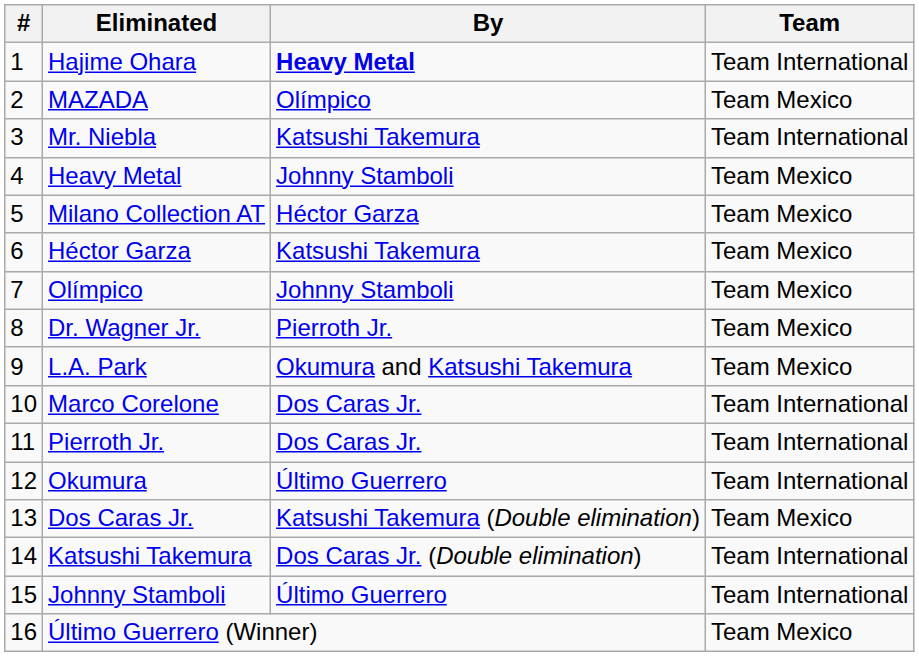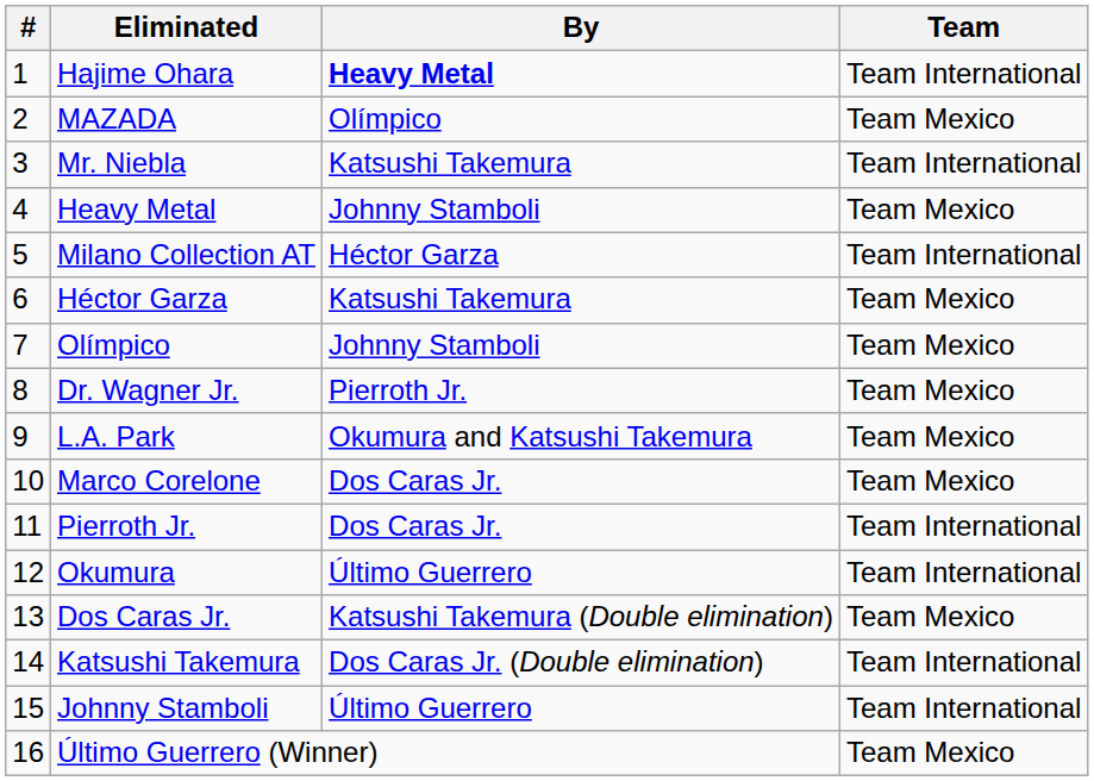 <table class="wikitable sortable">
 <tr>
 <th>#</th>
 <th>Eliminated</th>
 <th>By</th>
 <th>Team</th>
 </tr>
 <tr>
 <td>1</td>
 <td><a href='#'>Hajime Ohara</a></td>
 <td><strong><a href='#'>Heavy Metal</a></strong></td>
 <td>Team International</td>
 </tr>
 <tr>
 <td>2</td>
 <td><a href='#'>MAZADA</a></td>
 <td><a href='#'>Olímpico</a></td>
 <td>Team Mexico</td>
 </tr>
 <tr>
 <td>3</td>
 <td><a href='#'>Mr. Niebla</a></td>
 <td><a href='#'>Katsushi Takemura</a></td>
 <td>Team International</td>
 </tr>
 <tr>
 <td>4</td>
 <td><a href='#'>Heavy Metal</a></td>
 <td><a href='#'>Johnny Stamboli</a></td>
 <td>Team Mexico</td>
 </tr>
 <tr>
 <td>5</td>
 <td><a href='#'>Milano Collection AT</a></td>
 <td><a href='#'>Héctor Garza</a></td>
-<td>Team Mexico</td>
+<td>Team International</td>
 </tr>
 <tr>
 <td>6</td>
 <td><a href='#'>Héctor Garza</a></td>
 <td><a href='#'>Katsushi Takemura</a></td>
 <td>Team Mexico</td>
 </tr>
 <tr>
 <td>7</td>
 <td><a href='#'>Olímpico</a></td>
 <td><a href='#'>Johnny Stamboli</a></td>
 <td>Team Mexico</td>
 </tr>
 <tr>
 <td>8</td>
 <td><a href='#'>Dr. Wagner Jr.</a></td>
 <td><a href='#'>Pierroth Jr.</a></td>
 <td>Team Mexico</td>
 </tr>
 <tr>
 <td>9</td>
 <td><a href='#'>L.A. Park</a></td>
 <td><a href='#'>Okumura</a> and <a href='#'>Katsushi Takemura</a></td>
 <td>Team Mexico</td>
 </tr>
 <tr>
 <td>10</td>
 <td><a href='#'>Marco Corelone</a></td>
 <td><a href='#'>Dos Caras Jr.</a></td>
-<td>Team International</td>
+<td>Team Mexico</td>
 </tr>
 <tr>
 <td>11</td>
 <td><a href='#'>Pierroth Jr.</a></td>
 <td><a href='#'>Dos Caras Jr.</a></td>
 <td>Team International</td>
 </tr>
 <tr>
 <td>12</td>
 <td><a href='#'>Okumura</a></td>
 <td><a href='#'>Último Guerrero</a></td>
 <td>Team International</td>
 </tr>
 <tr>
 <td>13</td>
 <td><a href='#'>Dos Caras Jr.</a></td>
 <td><a href='#'>Katsushi Takemura</a> (<em>Double elimination</em>)</td>
 <td>Team Mexico</td>
 </tr>
 <tr>
 <td>14</td>
 <td><a href='#'>Katsushi Takemura</a></td>
 <td><a href='#'>Dos Caras Jr.</a> (<em>Double elimination</em>)</td>
 <td>Team International</td>
 </tr>
 <tr>
 <td>15</td>
 <td><a href='#'>Johnny Stamboli</a></td>
 <td><a href='#'>Último Guerrero</a></td>
 <td>Team International</td>
 </tr>
 <tr>
 <td>16</td>
 <td colspan=2><a href='#'>Último Guerrero</a> (Winner)</td>
 <td>Team Mexico</td>
 </tr>
 </table>
